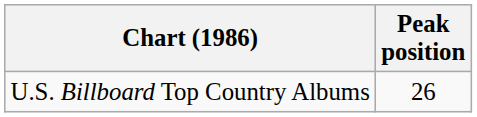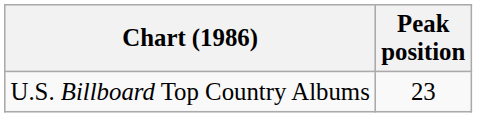 <table class="wikitable">
 <tr>
 <th>Chart (1986)</th>
 <th>Peak<br>position</th>
 </tr>
 <tr>
 <td>U.S. <em>Billboard</em> Top Country Albums</td>
-<td align="center">26</td>
+<td align="center">23</td>
 </tr>
 </table>
